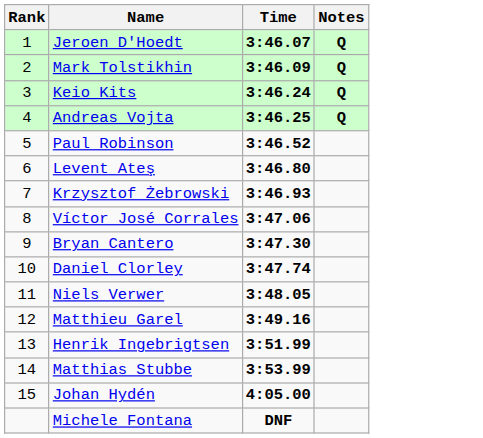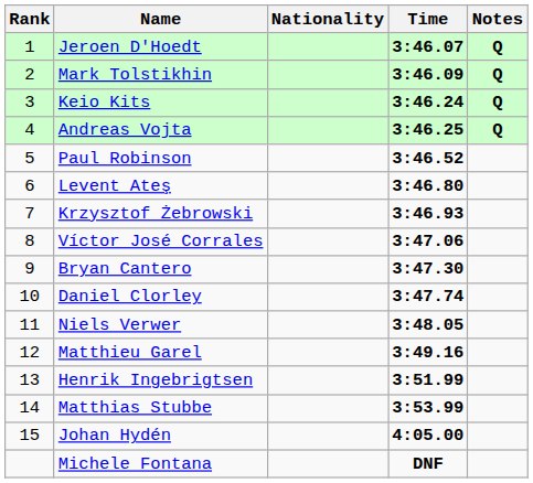 <table class="wikitable sortable" style="text-align:center">
 <tr>
 <th>Rank</th>
 <th>Name</th>
+<th>Nationality</th>
 <th>Time</th>
 <th>Notes</th>
 </tr>
 <tr bgcolor=ccffcc>
 <td>1</td>
 <td align=left><a href='#'>Jeroen D'Hoedt</a></td>
+<td align=left></td>
 <td><strong>3:46.07</strong></td>
 <td><strong>Q</strong></td>
 </tr>
 <tr bgcolor=ccffcc>
 <td>2</td>
 <td align=left><a href='#'>Mark Tolstikhin</a></td>
+<td align=left></td>
 <td><strong>3:46.09</strong></td>
 <td><strong>Q</strong></td>
 </tr>
 <tr bgcolor=ccffcc>
 <td>3</td>
 <td align=left><a href='#'>Keio Kits</a></td>
+<td align=left></td>
 <td><strong>3:46.24</strong></td>
 <td><strong>Q</strong></td>
 </tr>
 <tr bgcolor=ccffcc>
 <td>4</td>
 <td align=left><a href='#'>Andreas Vojta</a></td>
+<td align=left></td>
 <td><strong>3:46.25</strong></td>
 <td><strong>Q</strong></td>
 </tr>
 <tr>
 <td>5</td>
 <td align=left><a href='#'>Paul Robinson</a></td>
+<td align=left></td>
 <td><strong>3:46.52</strong></td>
 <td></td>
 </tr>
 <tr>
 <td>6</td>
 <td align=left><a href='#'>Levent Ateş</a></td>
+<td align=left></td>
 <td><strong>3:46.80</strong></td>
 <td></td>
 </tr>
 <tr>
 <td>7</td>
 <td align=left><a href='#'>Krzysztof Żebrowski</a></td>
+<td align=left></td>
 <td><strong>3:46.93</strong></td>
 <td></td>
 </tr>
 <tr>
 <td>8</td>
 <td align=left><a href='#'>Víctor José Corrales</a></td>
+<td align=left></td>
 <td><strong>3:47.06</strong></td>
 <td></td>
 </tr>
 <tr>
 <td>9</td>
 <td align=left><a href='#'>Bryan Cantero</a></td>
+<td align=left></td>
 <td><strong>3:47.30</strong></td>
 <td></td>
 </tr>
 <tr>
 <td>10</td>
 <td align=left><a href='#'>Daniel Clorley</a></td>
+<td align=left></td>
 <td><strong>3:47.74</strong></td>
 <td></td>
 </tr>
 <tr>
 <td>11</td>
 <td align=left><a href='#'>Niels Verwer</a></td>
+<td align=left></td>
 <td><strong>3:48.05</strong></td>
 <td></td>
 </tr>
 <tr>
 <td>12</td>
 <td align=left><a href='#'>Matthieu Garel</a></td>
+<td align=left></td>
 <td><strong>3:49.16</strong></td>
 <td></td>
 </tr>
 <tr>
 <td>13</td>
 <td align=left><a href='#'>Henrik Ingebrigtsen</a></td>
+<td align=left></td>
 <td><strong>3:51.99</strong></td>
 <td></td>
 </tr>
 <tr>
 <td>14</td>
 <td align=left><a href='#'>Matthias Stubbe</a></td>
+<td align=left></td>
 <td><strong>3:53.99</strong></td>
 <td></td>
 </tr>
 <tr>
 <td>15</td>
 <td align=left><a href='#'>Johan Hydén</a></td>
+<td align=left></td>
 <td><strong>4:05.00</strong></td>
 <td></td>
 </tr>
 <tr>
 <td></td>
 <td align=left><a href='#'>Michele Fontana</a></td>
+<td align=left></td>
 <td><strong>DNF</strong></td>
 <td></td>
 </tr>
 </table>
